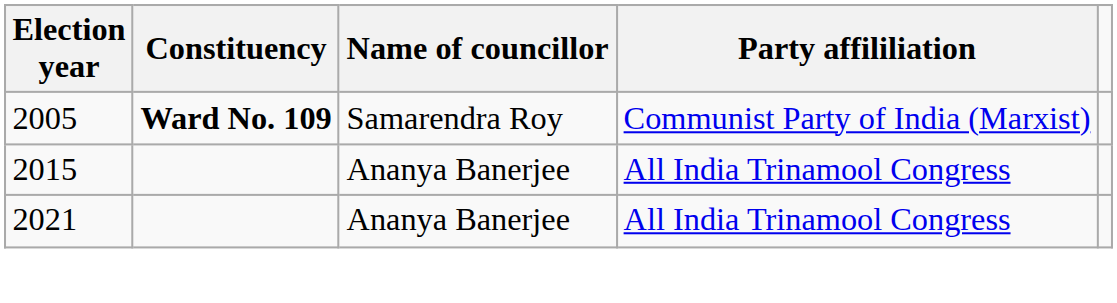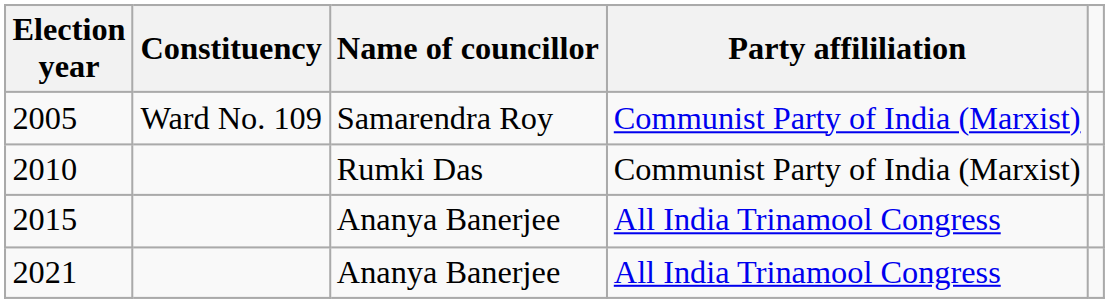 <table class="wikitable"ìÍĦĤĠčw>
 <tr>
 <th>Election<br> year</th>
 <th>Constituency</th>
 <th>Name of councillor</th>
 <th>Party affililiation</th>
 </tr>
 <tr>
 <td>2005</td>
-<td><strong>Ward No. 109</strong></td>
+<td>Ward No. 109</td>
 <td>Samarendra Roy</td>
 <td><a href='#'>Communist Party of India (Marxist)</a></td>
+<td></td>
+</tr>
+<tr>
+<td>2010</td>
+<td></td>
+<td>Rumki Das</td>
+<td>Communist Party of India (Marxist)</td>
 <td></td>
 </tr>
 <tr>
 <td>2015</td>
 <td></td>
 <td>Ananya Banerjee</td>
 <td><a href='#'>All India Trinamool Congress</a></td>
 <td></td>
 </tr>
 <tr>
 <td>2021</td>
 <td></td>
 <td>Ananya Banerjee</td>
 <td><a href='#'>All India Trinamool Congress</a></td>
 </tr>
 </table>
